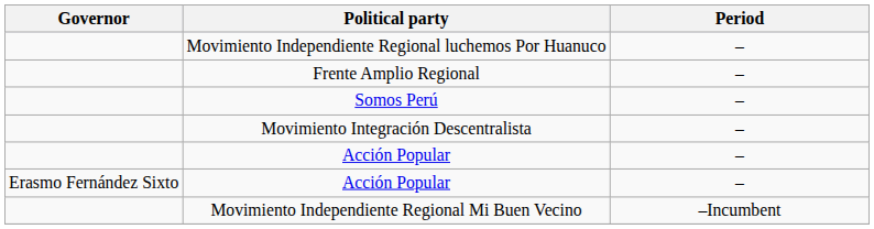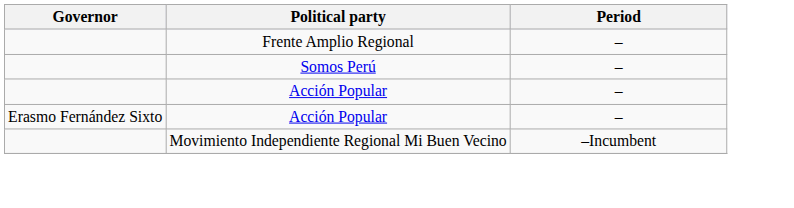 <table class=wikitable>
 <tr style="text-align:center; background:#e6e9ff;">
 <th>Governor</th>
 <th>Political party</th>
 <th width=30%>Period<br></th>
-</tr>
-<tr>
-<td align="center"></td>
-<td align="center">Movimiento Independiente Regional luchemos Por Huanuco</td>
-<td align="center">–<br></td>
 </tr>
 <tr>
 <td align="center"></td>
 <td align="center">Frente Amplio Regional</td>
 <td align="center">–<br></td>
 </tr>
 <tr>
 <td align="center"></td>
 <td align="center"><a href='#'>Somos Perú</a></td>
-<td align="center">–<br></td>
-</tr>
-<tr>
-<td align="center"></td>
-<td align="center">Movimiento Integración Descentralista</td>
 <td align="center">–<br></td>
 </tr>
 <tr>
 <td align="center"></td>
 <td align="center"><a href='#'>Acción Popular</a></td>
 <td align="center">–<br></td>
 </tr>
 <tr>
 <td align="center">Erasmo Fernández Sixto</td>
 <td align="center"><a href='#'>Acción Popular</a></td>
 <td align="center">–<br></td>
 </tr>
 <tr>
 <td align="center"></td>
 <td align="center">Movimiento Independiente Regional Mi Buen Vecino</td>
 <td align="center">–Incumbent<br></td>
 </tr>
 <tr>
 </tr>
 </table>
